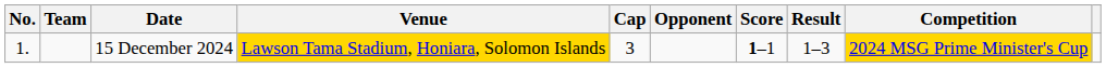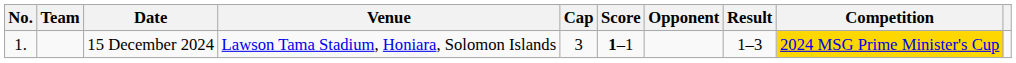 <table class="wikitable sortable" style="text-align:center;">
 <tr>
 <th scope="col">No.</th>
 <th>Team</th>
 <th scope="col">Date</th>
 <th scope="col">Venue</th>
 <th>Cap</th>
+<th scope="col">Score</th>
 <th scope="col">Opponent</th>
-<th scope="col">Score</th>
 <th scope="col">Result</th>
 <th scope="col">Competition</th>
 <th class="unsortable" scope="col"></th>
 </tr>
 <tr>
 <td>1.</td>
 <td></td>
 <td style="text-align:left;">15 December 2024</td>
-<td style="background: gold; text-align:left;"><a href='#'>Lawson Tama Stadium</a>, <a href='#'>Honiara</a>, Solomon Islands</td>
+<td style="text-align:left;"><a href='#'>Lawson Tama Stadium</a>, <a href='#'>Honiara</a>, Solomon Islands</td>
 <td>3</td>
+<td><strong>1</strong>–1</td>
 <td style="text-align:left;"></td>
-<td><strong>1</strong>–1</td>
 <td>1–3</td>
 <td style="background: gold;"><a href='#'>2024 MSG Prime Minister's Cup</a></td>
 <td></td>
 </tr>
 </table>
